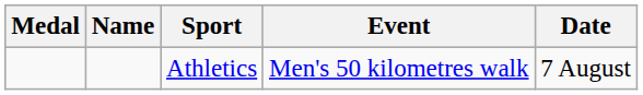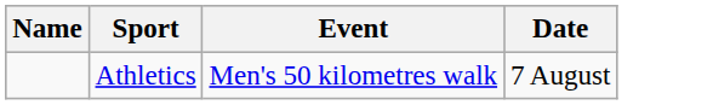 <table class="wikitable sortable" style="font-size:90%">
 <tr>
-<th>Medal</th>
 <th>Name</th>
 <th>Sport</th>
 <th>Event</th>
 <th>Date</th>
 </tr>
 <tr>
 <td></td>
-<td></td>
 <td><a href='#'>Athletics</a></td>
 <td><a href='#'>Men's 50 kilometres walk</a></td>
 <td>7 August</td>
 </tr>
 </table>
